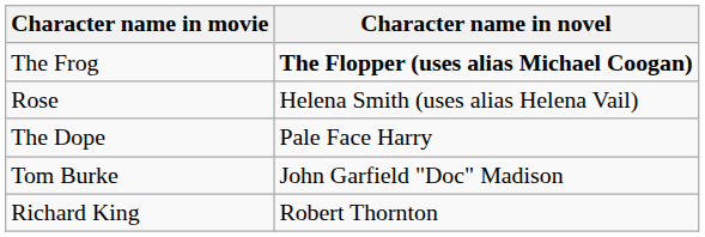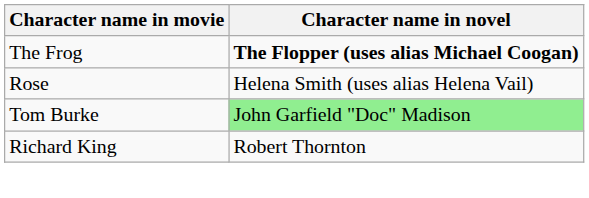 <table class="wikitable">
 <tr>
 <th>Character name in movie</th>
 <th>Character name in novel</th>
 </tr>
 <tr>
 <td>The Frog</td>
 <td><strong>The Flopper (uses alias Michael Coogan)</strong></td>
 </tr>
 <tr>
 <td>Rose</td>
 <td>Helena Smith (uses alias Helena Vail)</td>
 </tr>
 <tr>
-<td>The Dope</td>
-<td>Pale Face Harry</td>
-</tr>
-<tr>
 <td>Tom Burke</td>
-<td>John Garfield "Doc" Madison</td>
+<td style="background: lightgreen;">John Garfield "Doc" Madison</td>
 </tr>
 <tr>
 <td>Richard King</td>
 <td>Robert Thornton</td>
 </tr>
 </table>
